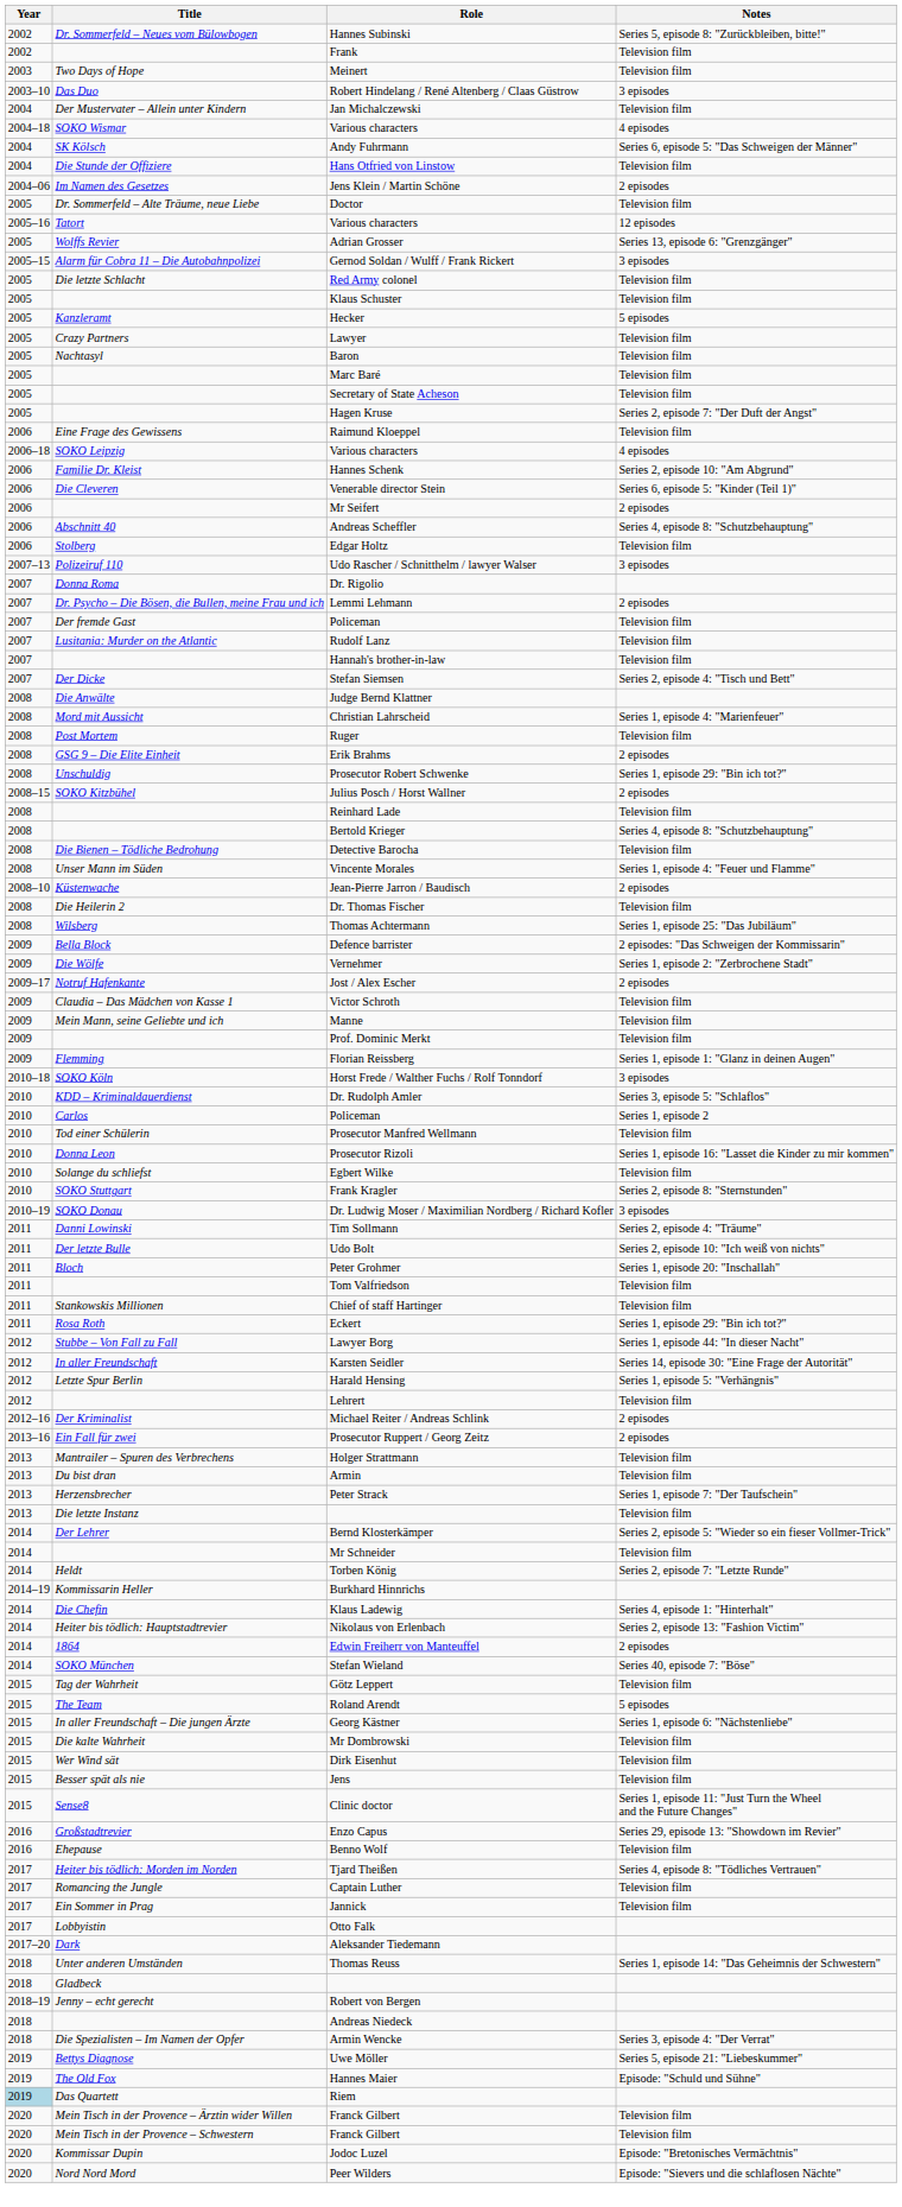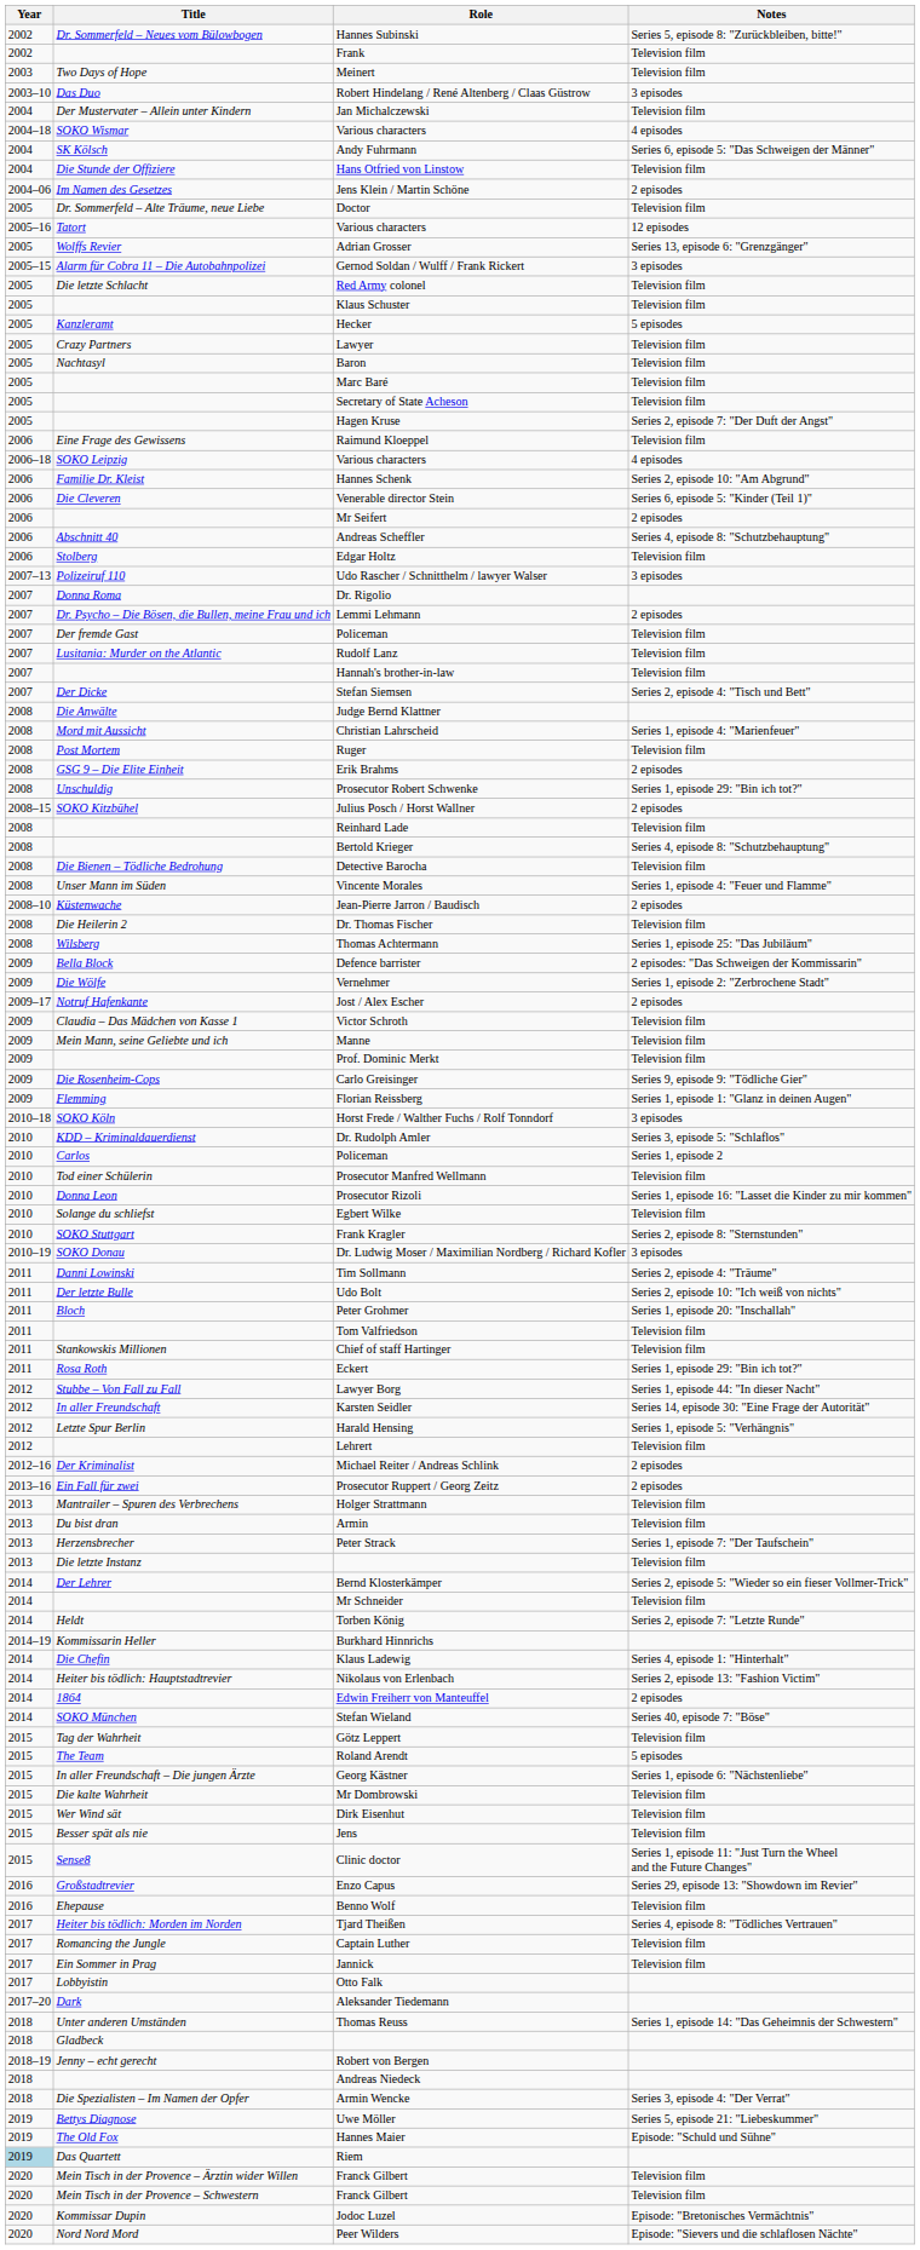 <table class="wikitable sortable">
 <tr>
 <th>Year</th>
 <th>Title</th>
 <th>Role</th>
 <th>Notes</th>
 </tr>
 <tr>
 <td>2002</td>
 <td><em><a href='#'>Dr. Sommerfeld – Neues vom Bülowbogen</a></em></td>
 <td>Hannes Subinski</td>
 <td>Series 5, episode 8: "Zurückbleiben, bitte!"</td>
 </tr>
 <tr>
 <td>2002</td>
 <td><em></em></td>
 <td>Frank</td>
 <td>Television film</td>
 </tr>
 <tr>
 <td>2003</td>
 <td><em>Two Days of Hope</em></td>
 <td>Meinert</td>
 <td>Television film</td>
 </tr>
 <tr>
 <td>2003–10</td>
 <td><em><a href='#'>Das Duo</a></em></td>
 <td>Robert Hindelang / René Altenberg / Claas Güstrow</td>
 <td>3 episodes</td>
 </tr>
 <tr>
 <td>2004</td>
 <td><em>Der Mustervater – Allein unter Kindern</em></td>
 <td>Jan Michalczewski</td>
 <td>Television film</td>
 </tr>
 <tr>
 <td>2004–18</td>
 <td><em><a href='#'>SOKO Wismar</a></em></td>
 <td>Various characters</td>
 <td>4 episodes</td>
 </tr>
 <tr>
 <td>2004</td>
 <td><em><a href='#'>SK Kölsch</a></em></td>
 <td>Andy Fuhrmann</td>
 <td>Series 6, episode 5: "Das Schweigen der Männer"</td>
 </tr>
 <tr>
 <td>2004</td>
 <td><em><a href='#'>Die Stunde der Offiziere</a></em></td>
 <td><a href='#'>Hans Otfried von Linstow</a></td>
 <td>Television film</td>
 </tr>
 <tr>
 <td>2004–06</td>
 <td><em><a href='#'>Im Namen des Gesetzes</a></em></td>
 <td>Jens Klein / Martin Schöne</td>
 <td>2 episodes</td>
 </tr>
 <tr>
 <td>2005</td>
 <td><em>Dr. Sommerfeld – Alte Träume, neue Liebe</em></td>
 <td>Doctor</td>
 <td>Television film</td>
 </tr>
 <tr>
 <td>2005–16</td>
 <td><em><a href='#'>Tatort</a></em></td>
 <td>Various characters</td>
 <td>12 episodes</td>
 </tr>
 <tr>
 <td>2005</td>
 <td><em><a href='#'>Wolffs Revier</a></em></td>
 <td>Adrian Grosser</td>
 <td>Series 13, episode 6: "Grenzgänger"</td>
 </tr>
 <tr>
 <td>2005–15</td>
 <td><em><a href='#'>Alarm für Cobra 11 – Die Autobahnpolizei</a></em></td>
 <td>Gernod Soldan / Wulff / Frank Rickert</td>
 <td>3 episodes</td>
 </tr>
 <tr>
 <td>2005</td>
 <td><em>Die letzte Schlacht</em></td>
 <td><a href='#'>Red Army</a> colonel</td>
 <td>Television film</td>
 </tr>
 <tr>
 <td>2005</td>
 <td><em></em></td>
 <td>Klaus Schuster</td>
 <td>Television film</td>
 </tr>
 <tr>
 <td>2005</td>
 <td><em><a href='#'>Kanzleramt</a></em></td>
 <td>Hecker</td>
 <td>5 episodes</td>
 </tr>
 <tr>
 <td>2005</td>
 <td><em>Crazy Partners</em></td>
 <td>Lawyer</td>
 <td>Television film</td>
 </tr>
 <tr>
 <td>2005</td>
 <td><em>Nachtasyl</em></td>
 <td>Baron</td>
 <td>Television film</td>
 </tr>
 <tr>
 <td>2005</td>
 <td><em></em></td>
 <td>Marc Baré</td>
 <td>Television film</td>
 </tr>
 <tr>
 <td>2005</td>
 <td><em></em></td>
 <td>Secretary of State <a href='#'>Acheson</a></td>
 <td>Television film</td>
 </tr>
 <tr>
 <td>2005</td>
 <td><em></em></td>
 <td>Hagen Kruse</td>
 <td>Series 2, episode 7: "Der Duft der Angst"</td>
 </tr>
 <tr>
 <td>2006</td>
 <td><em>Eine Frage des Gewissens</em></td>
 <td>Raimund Kloeppel</td>
 <td>Television film</td>
 </tr>
 <tr>
 <td>2006–18</td>
 <td><em><a href='#'>SOKO Leipzig</a></em></td>
 <td>Various characters</td>
 <td>4 episodes</td>
 </tr>
 <tr>
 <td>2006</td>
 <td><em><a href='#'>Familie Dr. Kleist</a></em></td>
 <td>Hannes Schenk</td>
 <td>Series 2, episode 10: "Am Abgrund"</td>
 </tr>
 <tr>
 <td>2006</td>
 <td><em><a href='#'>Die Cleveren</a></em></td>
 <td>Venerable director Stein</td>
 <td>Series 6, episode 5: "Kinder (Teil 1)"</td>
 </tr>
 <tr>
 <td>2006</td>
 <td><em></em></td>
 <td>Mr Seifert</td>
 <td>2 episodes</td>
 </tr>
 <tr>
 <td>2006</td>
 <td><em><a href='#'>Abschnitt 40</a></em></td>
 <td>Andreas Scheffler</td>
 <td>Series 4, episode 8: "Schutzbehauptung"</td>
 </tr>
 <tr>
 <td>2006</td>
 <td><em><a href='#'>Stolberg</a></em></td>
 <td>Edgar Holtz</td>
 <td>Television film</td>
 </tr>
 <tr>
 <td>2007–13</td>
 <td><em><a href='#'>Polizeiruf 110</a></em></td>
 <td>Udo Rascher / Schnitthelm / lawyer Walser</td>
 <td>3 episodes</td>
 </tr>
 <tr>
 <td>2007</td>
 <td><em><a href='#'>Donna Roma</a></em></td>
 <td>Dr. Rigolio</td>
 <td></td>
 </tr>
 <tr>
 <td>2007</td>
 <td><em><a href='#'>Dr. Psycho – Die Bösen, die Bullen, meine Frau und ich</a></em></td>
 <td>Lemmi Lehmann</td>
 <td>2 episodes</td>
 </tr>
 <tr>
 <td>2007</td>
 <td><em>Der fremde Gast</em></td>
 <td>Policeman</td>
 <td>Television film</td>
 </tr>
 <tr>
 <td>2007</td>
 <td><em><a href='#'>Lusitania: Murder on the Atlantic</a></em></td>
 <td>Rudolf Lanz</td>
 <td>Television film</td>
 </tr>
 <tr>
 <td>2007</td>
 <td><em></em></td>
 <td>Hannah's brother-in-law</td>
 <td>Television film</td>
 </tr>
 <tr>
 <td>2007</td>
 <td><em><a href='#'>Der Dicke</a></em></td>
 <td>Stefan Siemsen</td>
 <td>Series 2, episode 4: "Tisch und Bett"</td>
 </tr>
 <tr>
 <td>2008</td>
 <td><em><a href='#'>Die Anwälte</a></em></td>
 <td>Judge Bernd Klattner</td>
 <td></td>
 </tr>
 <tr>
 <td>2008</td>
 <td><em><a href='#'>Mord mit Aussicht</a></em></td>
 <td>Christian Lahrscheid</td>
 <td>Series 1, episode 4: "Marienfeuer"</td>
 </tr>
 <tr>
 <td>2008</td>
 <td><em><a href='#'>Post Mortem</a></em></td>
 <td>Ruger</td>
 <td>Television film</td>
 </tr>
 <tr>
 <td>2008</td>
 <td><em><a href='#'>GSG 9 – Die Elite Einheit</a></em></td>
 <td>Erik Brahms</td>
 <td>2 episodes</td>
 </tr>
 <tr>
 <td>2008</td>
 <td><em><a href='#'>Unschuldig</a></em></td>
 <td>Prosecutor Robert Schwenke</td>
 <td>Series 1, episode 29: "Bin ich tot?"</td>
 </tr>
 <tr>
 <td>2008–15</td>
 <td><em><a href='#'>SOKO Kitzbühel</a></em></td>
 <td>Julius Posch / Horst Wallner</td>
 <td>2 episodes</td>
 </tr>
 <tr>
 <td>2008</td>
 <td><em></em></td>
 <td>Reinhard Lade</td>
 <td>Television film</td>
 </tr>
 <tr>
 <td>2008</td>
 <td><em></em></td>
 <td>Bertold Krieger</td>
 <td>Series 4, episode 8: "Schutzbehauptung"</td>
 </tr>
 <tr>
 <td>2008</td>
 <td><em><a href='#'>Die Bienen – Tödliche Bedrohung</a></em></td>
 <td>Detective Barocha</td>
 <td>Television film</td>
 </tr>
 <tr>
 <td>2008</td>
 <td><em>Unser Mann im Süden</em></td>
 <td>Vincente Morales</td>
 <td>Series 1, episode 4: "Feuer und Flamme"</td>
 </tr>
 <tr>
 <td>2008–10</td>
 <td><em><a href='#'>Küstenwache</a></em></td>
 <td>Jean-Pierre Jarron / Baudisch</td>
 <td>2 episodes</td>
 </tr>
 <tr>
 <td>2008</td>
 <td><em>Die Heilerin 2</em></td>
 <td>Dr. Thomas Fischer</td>
 <td>Television film</td>
 </tr>
 <tr>
 <td>2008</td>
 <td><em><a href='#'>Wilsberg</a></em></td>
 <td>Thomas Achtermann</td>
 <td>Series 1, episode 25: "Das Jubiläum"</td>
 </tr>
 <tr>
 <td>2009</td>
 <td><em><a href='#'>Bella Block</a></em></td>
 <td>Defence barrister</td>
 <td>2 episodes: "Das Schweigen der Kommissarin"</td>
 </tr>
 <tr>
 <td>2009</td>
 <td><em><a href='#'>Die Wölfe</a></em></td>
 <td>Vernehmer</td>
 <td>Series 1, episode 2: "Zerbrochene Stadt"</td>
 </tr>
 <tr>
 <td>2009–17</td>
 <td><em><a href='#'>Notruf Hafenkante</a></em></td>
 <td>Jost / Alex Escher</td>
 <td>2 episodes</td>
 </tr>
 <tr>
 <td>2009</td>
 <td><em>Claudia – Das Mädchen von Kasse 1</em></td>
 <td>Victor Schroth</td>
 <td>Television film</td>
 </tr>
 <tr>
 <td>2009</td>
 <td><em>Mein Mann, seine Geliebte und ich</em></td>
 <td>Manne</td>
 <td>Television film</td>
 </tr>
 <tr>
 <td>2009</td>
 <td><em></em></td>
 <td>Prof. Dominic Merkt</td>
 <td>Television film</td>
+</tr>
+<tr>
+<td>2009</td>
+<td><em><a href='#'>Die Rosenheim-Cops</a></em></td>
+<td>Carlo Greisinger</td>
+<td>Series 9, episode 9: "Tödliche Gier"</td>
 </tr>
 <tr>
 <td>2009</td>
 <td><em><a href='#'>Flemming</a></em></td>
 <td>Florian Reissberg</td>
 <td>Series 1, episode 1: "Glanz in deinen Augen"</td>
 </tr>
 <tr>
 <td>2010–18</td>
 <td><em><a href='#'>SOKO Köln</a></em></td>
 <td>Horst Frede / Walther Fuchs / Rolf Tonndorf</td>
 <td>3 episodes</td>
 </tr>
 <tr>
 <td>2010</td>
 <td><em><a href='#'>KDD – Kriminaldauerdienst</a></em></td>
 <td>Dr. Rudolph Amler</td>
 <td>Series 3, episode 5: "Schlaflos"</td>
 </tr>
 <tr>
 <td>2010</td>
 <td><em><a href='#'>Carlos</a></em></td>
 <td>Policeman</td>
 <td>Series 1, episode 2</td>
 </tr>
 <tr>
 <td>2010</td>
 <td><em>Tod einer Schülerin</em></td>
 <td>Prosecutor Manfred Wellmann</td>
 <td>Television film</td>
 </tr>
 <tr>
 <td>2010</td>
 <td><em><a href='#'>Donna Leon</a></em></td>
 <td>Prosecutor Rizoli</td>
 <td>Series 1, episode 16: "Lasset die Kinder zu mir kommen"</td>
 </tr>
 <tr>
 <td>2010</td>
 <td><em>Solange du schliefst</em></td>
 <td>Egbert Wilke</td>
 <td>Television film</td>
 </tr>
 <tr>
 <td>2010</td>
 <td><em><a href='#'>SOKO Stuttgart</a></em></td>
 <td>Frank Kragler</td>
 <td>Series 2, episode 8: "Sternstunden"</td>
 </tr>
 <tr>
 <td>2010–19</td>
 <td><em><a href='#'>SOKO Donau</a></em></td>
 <td>Dr. Ludwig Moser / Maximilian Nordberg / Richard Kofler</td>
 <td>3 episodes</td>
 </tr>
 <tr>
 <td>2011</td>
 <td><em><a href='#'>Danni Lowinski</a></em></td>
 <td>Tim Sollmann</td>
 <td>Series 2, episode 4: "Träume"</td>
 </tr>
 <tr>
 <td>2011</td>
 <td><em><a href='#'>Der letzte Bulle</a></em></td>
 <td>Udo Bolt</td>
 <td>Series 2, episode 10: "Ich weiß von nichts"</td>
 </tr>
 <tr>
 <td>2011</td>
 <td><em><a href='#'>Bloch</a></em></td>
 <td>Peter Grohmer</td>
 <td>Series 1, episode 20: "Inschallah"</td>
 </tr>
 <tr>
 <td>2011</td>
 <td><em></em></td>
 <td>Tom Valfriedson</td>
 <td>Television film</td>
 </tr>
 <tr>
 <td>2011</td>
 <td><em>Stankowskis Millionen</em></td>
 <td>Chief of staff Hartinger</td>
 <td>Television film</td>
 </tr>
 <tr>
 <td>2011</td>
 <td><em><a href='#'>Rosa Roth</a></em></td>
 <td>Eckert</td>
 <td>Series 1, episode 29: "Bin ich tot?"</td>
 </tr>
 <tr>
 <td>2012</td>
 <td><em><a href='#'>Stubbe – Von Fall zu Fall</a></em></td>
 <td>Lawyer Borg</td>
 <td>Series 1, episode 44: "In dieser Nacht"</td>
 </tr>
 <tr>
 <td>2012</td>
 <td><em><a href='#'>In aller Freundschaft</a></em></td>
 <td>Karsten Seidler</td>
 <td>Series 14, episode 30: "Eine Frage der Autorität"</td>
 </tr>
 <tr>
 <td>2012</td>
 <td><em>Letzte Spur Berlin</em></td>
 <td>Harald Hensing</td>
 <td>Series 1, episode 5: "Verhängnis"</td>
 </tr>
 <tr>
 <td>2012</td>
 <td><em></em></td>
 <td>Lehrert</td>
 <td>Television film</td>
 </tr>
 <tr>
 <td>2012–16</td>
 <td><em><a href='#'>Der Kriminalist</a></em></td>
 <td>Michael Reiter / Andreas Schlink</td>
 <td>2 episodes</td>
 </tr>
 <tr>
 <td>2013–16</td>
 <td><em><a href='#'>Ein Fall für zwei</a></em></td>
 <td>Prosecutor Ruppert / Georg Zeitz</td>
 <td>2 episodes</td>
 </tr>
 <tr>
 <td>2013</td>
 <td><em>Mantrailer – Spuren des Verbrechens</em></td>
 <td>Holger Strattmann</td>
 <td>Television film</td>
 </tr>
 <tr>
 <td>2013</td>
 <td><em>Du bist dran</em></td>
 <td>Armin</td>
 <td>Television film</td>
 </tr>
 <tr>
 <td>2013</td>
 <td><em>Herzensbrecher</em></td>
 <td>Peter Strack</td>
 <td>Series 1, episode 7: "Der Taufschein"</td>
 </tr>
 <tr>
 <td>2013</td>
 <td><em>Die letzte Instanz</em></td>
 <td></td>
 <td>Television film</td>
 </tr>
 <tr>
 <td>2014</td>
 <td><em><a href='#'>Der Lehrer</a></em></td>
 <td>Bernd Klosterkämper</td>
 <td>Series 2, episode 5: "Wieder so ein fieser Vollmer-Trick"</td>
 </tr>
 <tr>
 <td>2014</td>
 <td><em></em></td>
 <td>Mr Schneider</td>
 <td>Television film</td>
 </tr>
 <tr>
 <td>2014</td>
 <td><em>Heldt</em></td>
 <td>Torben König</td>
 <td>Series 2, episode 7: "Letzte Runde"</td>
 </tr>
 <tr>
 <td>2014–19</td>
 <td><em>Kommissarin Heller</em></td>
 <td>Burkhard Hinnrichs</td>
 <td></td>
 </tr>
 <tr>
 <td>2014</td>
 <td><em><a href='#'>Die Chefin</a></em></td>
 <td>Klaus Ladewig</td>
 <td>Series 4, episode 1: "Hinterhalt"</td>
 </tr>
 <tr>
 <td>2014</td>
 <td><em>Heiter bis tödlich: Hauptstadtrevier</em></td>
 <td>Nikolaus von Erlenbach</td>
 <td>Series 2, episode 13: "Fashion Victim"</td>
 </tr>
 <tr>
 <td>2014</td>
 <td><em><a href='#'>1864</a></em></td>
 <td><a href='#'>Edwin Freiherr von Manteuffel</a></td>
 <td>2 episodes</td>
 </tr>
 <tr>
 <td>2014</td>
 <td><em><a href='#'>SOKO München</a></em></td>
 <td>Stefan Wieland</td>
 <td>Series 40, episode 7: "Böse"</td>
 </tr>
 <tr>
 <td>2015</td>
 <td><em>Tag der Wahrheit</em></td>
 <td>Götz Leppert</td>
 <td>Television film</td>
 </tr>
 <tr>
 <td>2015</td>
 <td><em><a href='#'>The Team</a></em></td>
 <td>Roland Arendt</td>
 <td>5 episodes</td>
 </tr>
 <tr>
 <td>2015</td>
 <td><em>In aller Freundschaft – Die jungen Ärzte</em></td>
 <td>Georg Kästner</td>
 <td>Series 1, episode 6: "Nächstenliebe"</td>
 </tr>
 <tr>
 <td>2015</td>
 <td><em>Die kalte Wahrheit</em></td>
 <td>Mr Dombrowski</td>
 <td>Television film</td>
 </tr>
 <tr>
 <td>2015</td>
 <td><em>Wer Wind sät</em></td>
 <td>Dirk Eisenhut</td>
 <td>Television film</td>
 </tr>
 <tr>
 <td>2015</td>
 <td><em>Besser spät als nie</em></td>
 <td>Jens</td>
 <td>Television film</td>
 </tr>
 <tr>
 <td>2015</td>
 <td><em><a href='#'>Sense8</a></em></td>
 <td>Clinic doctor</td>
 <td>Series 1, episode 11: "Just Turn the Wheel<br>and the Future Changes"</td>
 </tr>
 <tr>
 <td>2016</td>
 <td><em><a href='#'>Großstadtrevier</a></em></td>
 <td>Enzo Capus</td>
 <td>Series 29, episode 13: "Showdown im Revier"</td>
 </tr>
 <tr>
 <td>2016</td>
 <td><em>Ehepause</em></td>
 <td>Benno Wolf</td>
 <td>Television film</td>
 </tr>
 <tr>
 <td>2017</td>
 <td><em><a href='#'>Heiter bis tödlich: Morden im Norden</a></em></td>
 <td>Tjard Theißen</td>
 <td>Series 4, episode 8: "Tödliches Vertrauen"</td>
 </tr>
 <tr>
 <td>2017</td>
 <td><em>Romancing the Jungle</em></td>
 <td>Captain Luther</td>
 <td>Television film</td>
 </tr>
 <tr>
 <td>2017</td>
 <td><em>Ein Sommer in Prag</em></td>
 <td>Jannick</td>
 <td>Television film</td>
 </tr>
 <tr>
 <td>2017</td>
 <td><em>Lobbyistin</em></td>
 <td>Otto Falk</td>
 <td></td>
 </tr>
 <tr>
 <td>2017–20</td>
 <td><em><a href='#'>Dark</a></em></td>
 <td>Aleksander Tiedemann</td>
 <td></td>
 </tr>
 <tr>
 <td>2018</td>
 <td><em>Unter anderen Umständen</em></td>
 <td>Thomas Reuss</td>
 <td>Series 1, episode 14: "Das Geheimnis der Schwestern"</td>
 </tr>
 <tr>
 <td>2018</td>
 <td><em>Gladbeck</em></td>
 <td></td>
 <td></td>
 </tr>
 <tr>
 <td>2018–19</td>
 <td><em>Jenny – echt gerecht</em></td>
 <td>Robert von Bergen</td>
 <td></td>
 </tr>
 <tr>
 <td>2018</td>
 <td><em></em></td>
 <td>Andreas Niedeck</td>
 <td></td>
 </tr>
 <tr>
 <td>2018</td>
 <td><em>Die Spezialisten – Im Namen der Opfer</em></td>
 <td>Armin Wencke</td>
 <td>Series 3, episode 4: "Der Verrat"</td>
 </tr>
 <tr>
 <td>2019</td>
 <td><em><a href='#'>Bettys Diagnose</a></em></td>
 <td>Uwe Möller</td>
 <td>Series 5, episode 21: "Liebeskummer"</td>
 </tr>
 <tr>
 <td>2019</td>
 <td><em><a href='#'>The Old Fox</a></em></td>
 <td>Hannes Maier</td>
 <td>Episode: "Schuld und Sühne"</td>
 </tr>
 <tr>
 <td style="background: lightblue;">2019</td>
 <td><em>Das Quartett</em></td>
 <td>Riem</td>
 <td></td>
 </tr>
 <tr>
 <td>2020</td>
 <td><em>Mein Tisch in der Provence – Ärztin wider Willen</em></td>
 <td>Franck Gilbert</td>
 <td>Television film</td>
 </tr>
 <tr>
 <td>2020</td>
 <td><em>Mein Tisch in der Provence – Schwestern</em></td>
 <td>Franck Gilbert</td>
 <td>Television film</td>
 </tr>
 <tr>
 <td>2020</td>
 <td><em>Kommissar Dupin</em></td>
 <td>Jodoc Luzel</td>
 <td>Episode: "Bretonisches Vermächtnis"</td>
 </tr>
 <tr>
 <td>2020</td>
 <td><em>Nord Nord Mord</em></td>
 <td>Peer Wilders</td>
 <td>Episode: "Sievers und die schlaflosen Nächte"</td>
 </tr>
 </table>
